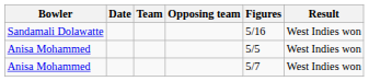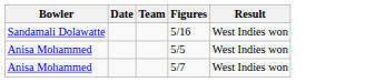 <table class="wikitable">
 <tr>
 <th>Bowler</th>
 <th>Date</th>
 <th>Team</th>
-<th>Opposing team</th>
 <th>Figures</th>
 <th>Result</th>
 </tr>
 <tr>
 <td><a href='#'>Sandamali Dolawatte</a></td>
-<td></td>
 <td></td>
 <td></td>
 <td>5/16</td>
 <td>West Indies won</td>
 </tr>
 <tr>
 <td><a href='#'>Anisa Mohammed</a></td>
 <td></td>
 <td></td>
-<td></td>
 <td>5/5</td>
 <td>West Indies won</td>
 </tr>
 <tr>
 <td><a href='#'>Anisa Mohammed</a></td>
 <td></td>
 <td></td>
-<td></td>
 <td>5/7</td>
 <td>West Indies won</td>
 </tr>
 </table>
